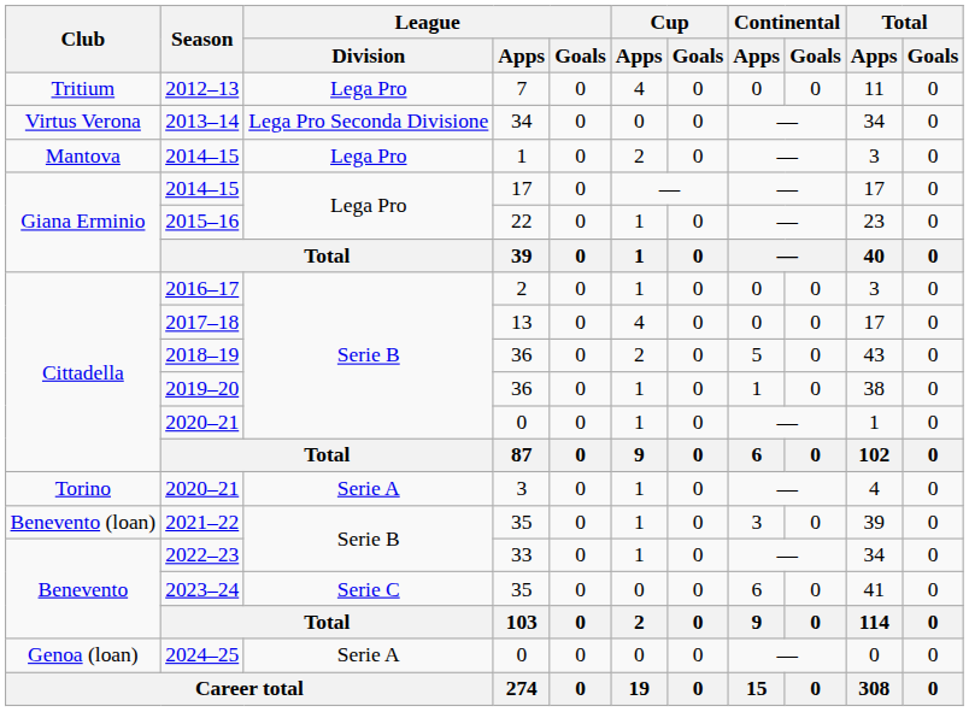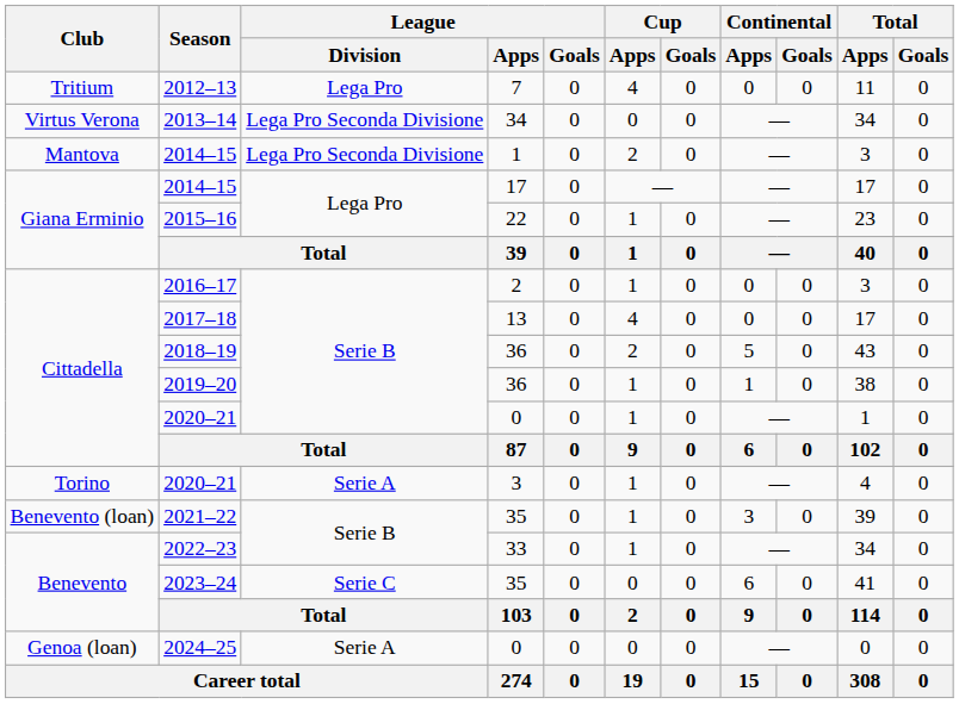 <table class="wikitable" style="text-align:center">
 <tr>
 <th rowspan="2">Club</th>
 <th rowspan="2">Season</th>
 <th colspan="3">League</th>
 <th colspan="2">Cup</th>
 <th colspan="2">Continental</th>
 <th colspan="2">Total</th>
 </tr>
 <tr>
 <th>Division</th>
 <th>Apps</th>
 <th>Goals</th>
 <th>Apps</th>
 <th>Goals</th>
 <th>Apps</th>
 <th>Goals</th>
 <th>Apps</th>
 <th>Goals</th>
 </tr>
 <tr>
 <td><a href='#'>Tritium</a></td>
 <td><a href='#'>2012–13</a></td>
 <td><a href='#'>Lega Pro</a></td>
 <td>7</td>
 <td>0</td>
 <td>4</td>
 <td>0</td>
 <td>0</td>
 <td>0</td>
 <td>11</td>
 <td>0</td>
 </tr>
 <tr>
 <td><a href='#'>Virtus Verona</a></td>
 <td><a href='#'>2013–14</a></td>
 <td><a href='#'>Lega Pro Seconda Divisione</a></td>
 <td>34</td>
 <td>0</td>
 <td>0</td>
 <td>0</td>
 <td colspan="2">—</td>
 <td>34</td>
 <td>0</td>
 </tr>
 <tr>
 <td><a href='#'>Mantova</a></td>
 <td><a href='#'>2014–15</a></td>
-<td><a href='#'>Lega Pro</a></td>
+<td><a href='#'>Lega Pro Seconda Divisione</a></td>
 <td>1</td>
 <td>0</td>
 <td>2</td>
 <td>0</td>
 <td colspan="2">—</td>
 <td>3</td>
 <td>0</td>
 </tr>
 <tr>
 <td rowspan="3"><a href='#'>Giana Erminio</a></td>
 <td><a href='#'>2014–15</a></td>
 <td rowspan="2">Lega Pro</td>
 <td>17</td>
 <td>0</td>
 <td colspan="2">—</td>
 <td colspan="2">—</td>
 <td>17</td>
 <td>0</td>
 </tr>
 <tr>
 <td><a href='#'>2015–16</a></td>
 <td>22</td>
 <td>0</td>
 <td>1</td>
 <td>0</td>
 <td colspan="2">—</td>
 <td>23</td>
 <td>0</td>
 </tr>
 <tr>
 <th colspan="2">Total</th>
 <th>39</th>
 <th>0</th>
 <th>1</th>
 <th>0</th>
 <th colspan="2">—</th>
 <th>40</th>
 <th>0</th>
 </tr>
 <tr>
 <td rowspan="6"><a href='#'>Cittadella</a></td>
 <td><a href='#'>2016–17</a></td>
 <td rowspan="5"><a href='#'>Serie B</a></td>
 <td>2</td>
 <td>0</td>
 <td>1</td>
 <td>0</td>
 <td>0</td>
 <td>0</td>
 <td>3</td>
 <td>0</td>
 </tr>
 <tr>
 <td><a href='#'>2017–18</a></td>
 <td>13</td>
 <td>0</td>
 <td>4</td>
 <td>0</td>
 <td>0</td>
 <td>0</td>
 <td>17</td>
 <td>0</td>
 </tr>
 <tr>
 <td><a href='#'>2018–19</a></td>
 <td>36</td>
 <td>0</td>
 <td>2</td>
 <td>0</td>
 <td>5</td>
 <td>0</td>
 <td>43</td>
 <td>0</td>
 </tr>
 <tr>
 <td><a href='#'>2019–20</a></td>
 <td>36</td>
 <td>0</td>
 <td>1</td>
 <td>0</td>
 <td>1</td>
 <td>0</td>
 <td>38</td>
 <td>0</td>
 </tr>
 <tr>
 <td><a href='#'>2020–21</a></td>
 <td>0</td>
 <td>0</td>
 <td>1</td>
 <td>0</td>
 <td colspan="2">—</td>
 <td>1</td>
 <td>0</td>
 </tr>
 <tr>
 <th colspan="2">Total</th>
 <th>87</th>
 <th>0</th>
 <th>9</th>
 <th>0</th>
 <th>6</th>
 <th>0</th>
 <th>102</th>
 <th>0</th>
 </tr>
 <tr>
 <td><a href='#'>Torino</a></td>
 <td><a href='#'>2020–21</a></td>
 <td><a href='#'>Serie A</a></td>
 <td>3</td>
 <td>0</td>
 <td>1</td>
 <td>0</td>
 <td colspan="2">—</td>
 <td>4</td>
 <td>0</td>
 </tr>
 <tr>
 <td><a href='#'>Benevento</a> (loan)</td>
 <td><a href='#'>2021–22</a></td>
 <td rowspan="2">Serie B</td>
 <td>35</td>
 <td>0</td>
 <td>1</td>
 <td>0</td>
 <td>3</td>
 <td>0</td>
 <td>39</td>
 <td>0</td>
 </tr>
 <tr>
 <td rowspan="3"><a href='#'>Benevento</a></td>
 <td><a href='#'>2022–23</a></td>
 <td>33</td>
 <td>0</td>
 <td>1</td>
 <td>0</td>
 <td colspan="2">—</td>
 <td>34</td>
 <td>0</td>
 </tr>
 <tr>
 <td><a href='#'>2023–24</a></td>
 <td><a href='#'>Serie C</a></td>
 <td>35</td>
 <td>0</td>
 <td>0</td>
 <td>0</td>
 <td>6</td>
 <td>0</td>
 <td>41</td>
 <td>0</td>
 </tr>
 <tr>
 <th colspan="2">Total</th>
 <th>103</th>
 <th>0</th>
 <th>2</th>
 <th>0</th>
 <th>9</th>
 <th>0</th>
 <th>114</th>
 <th>0</th>
 </tr>
 <tr>
 <td><a href='#'>Genoa</a> (loan)</td>
 <td><a href='#'>2024–25</a></td>
 <td>Serie A</td>
 <td>0</td>
 <td>0</td>
 <td>0</td>
 <td>0</td>
 <td colspan="2">—</td>
 <td>0</td>
 <td>0</td>
 </tr>
 <tr>
 <th colspan="3">Career total</th>
 <th>274</th>
 <th>0</th>
 <th>19</th>
 <th>0</th>
 <th>15</th>
 <th>0</th>
 <th>308</th>
 <th>0</th>
 </tr>
 </table>
